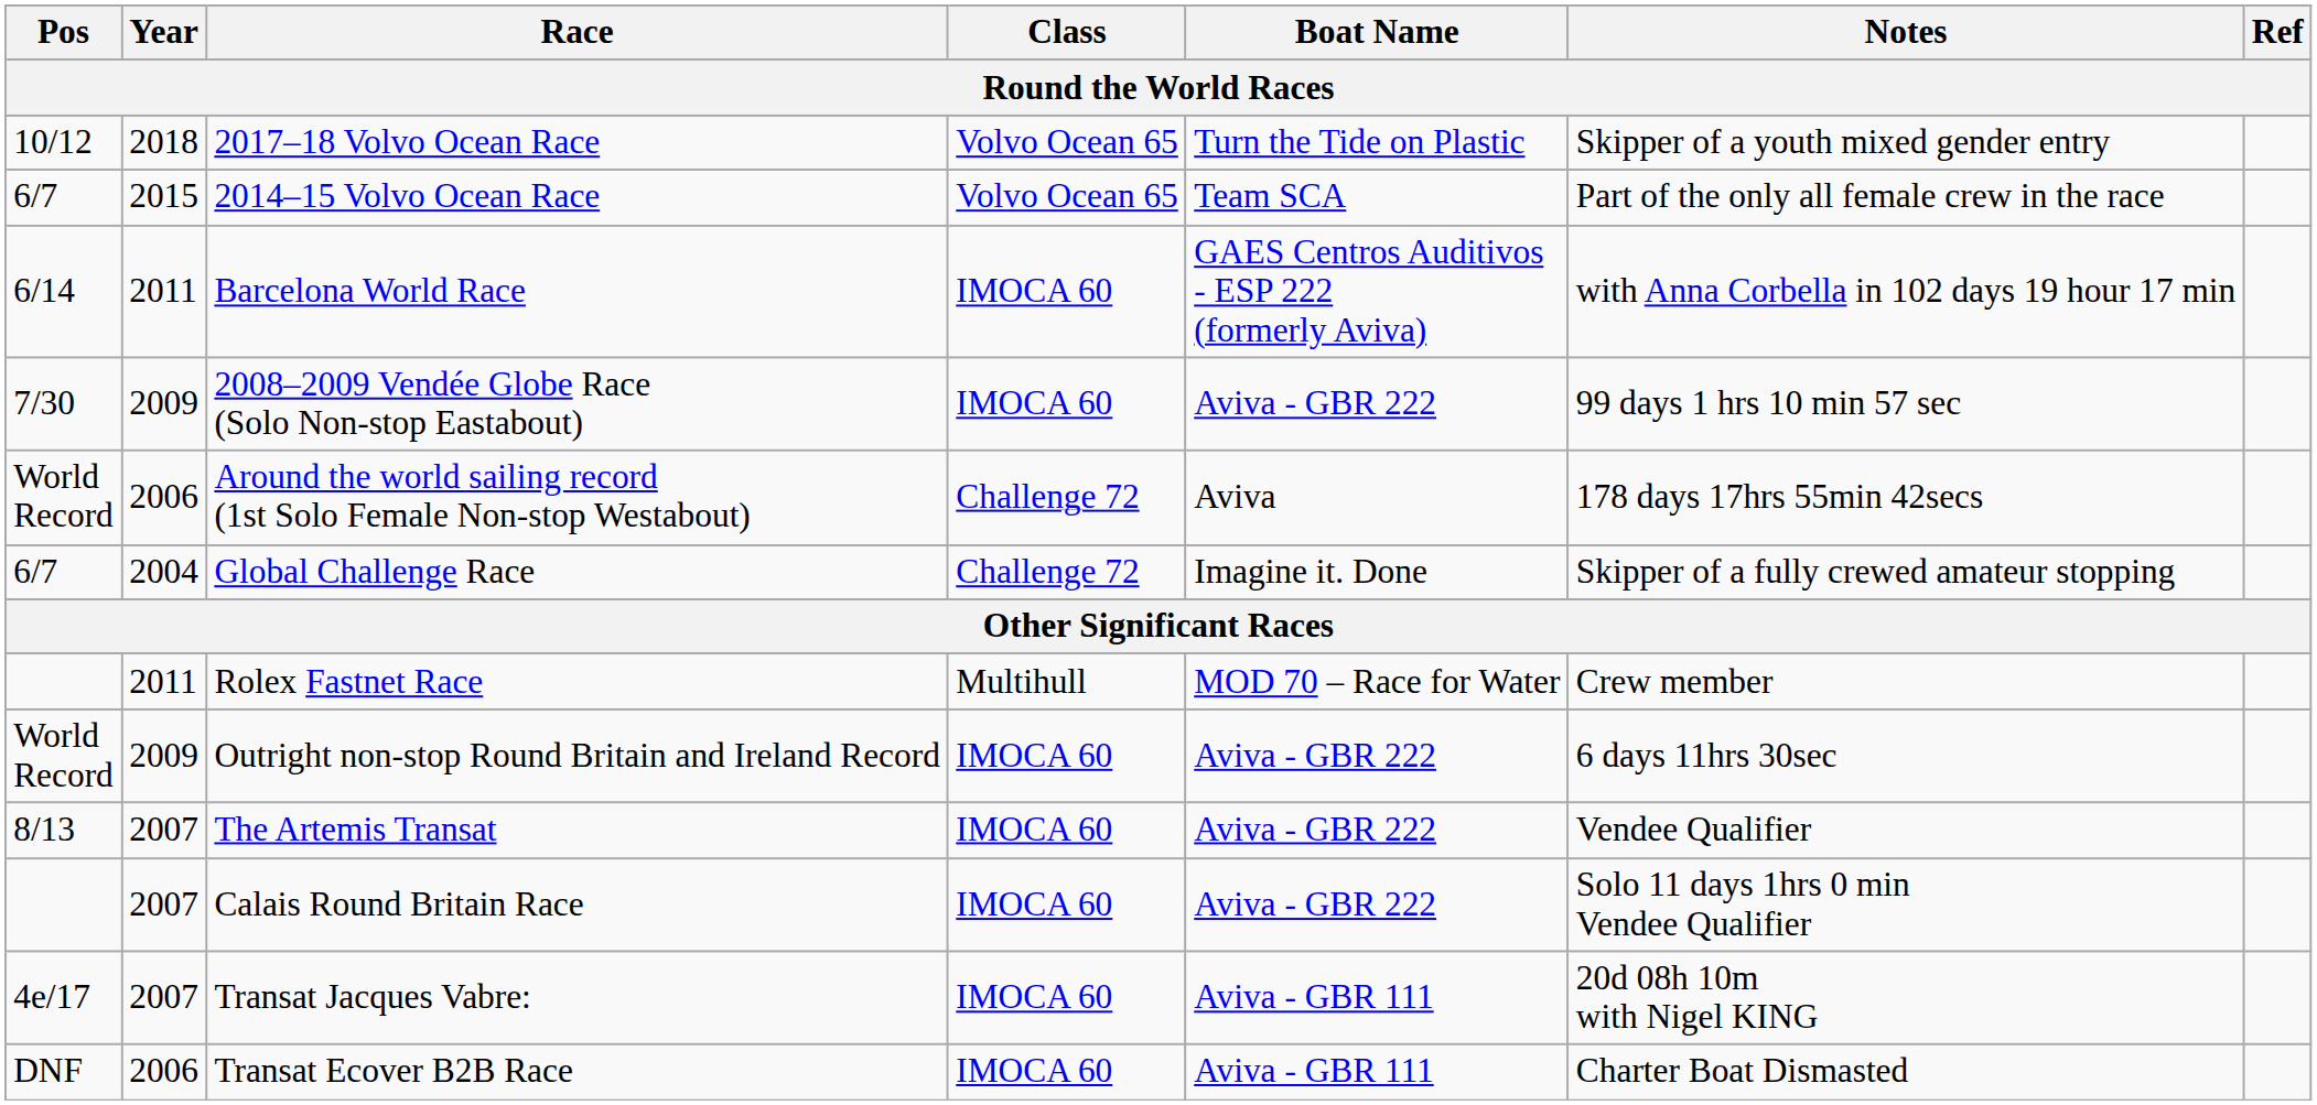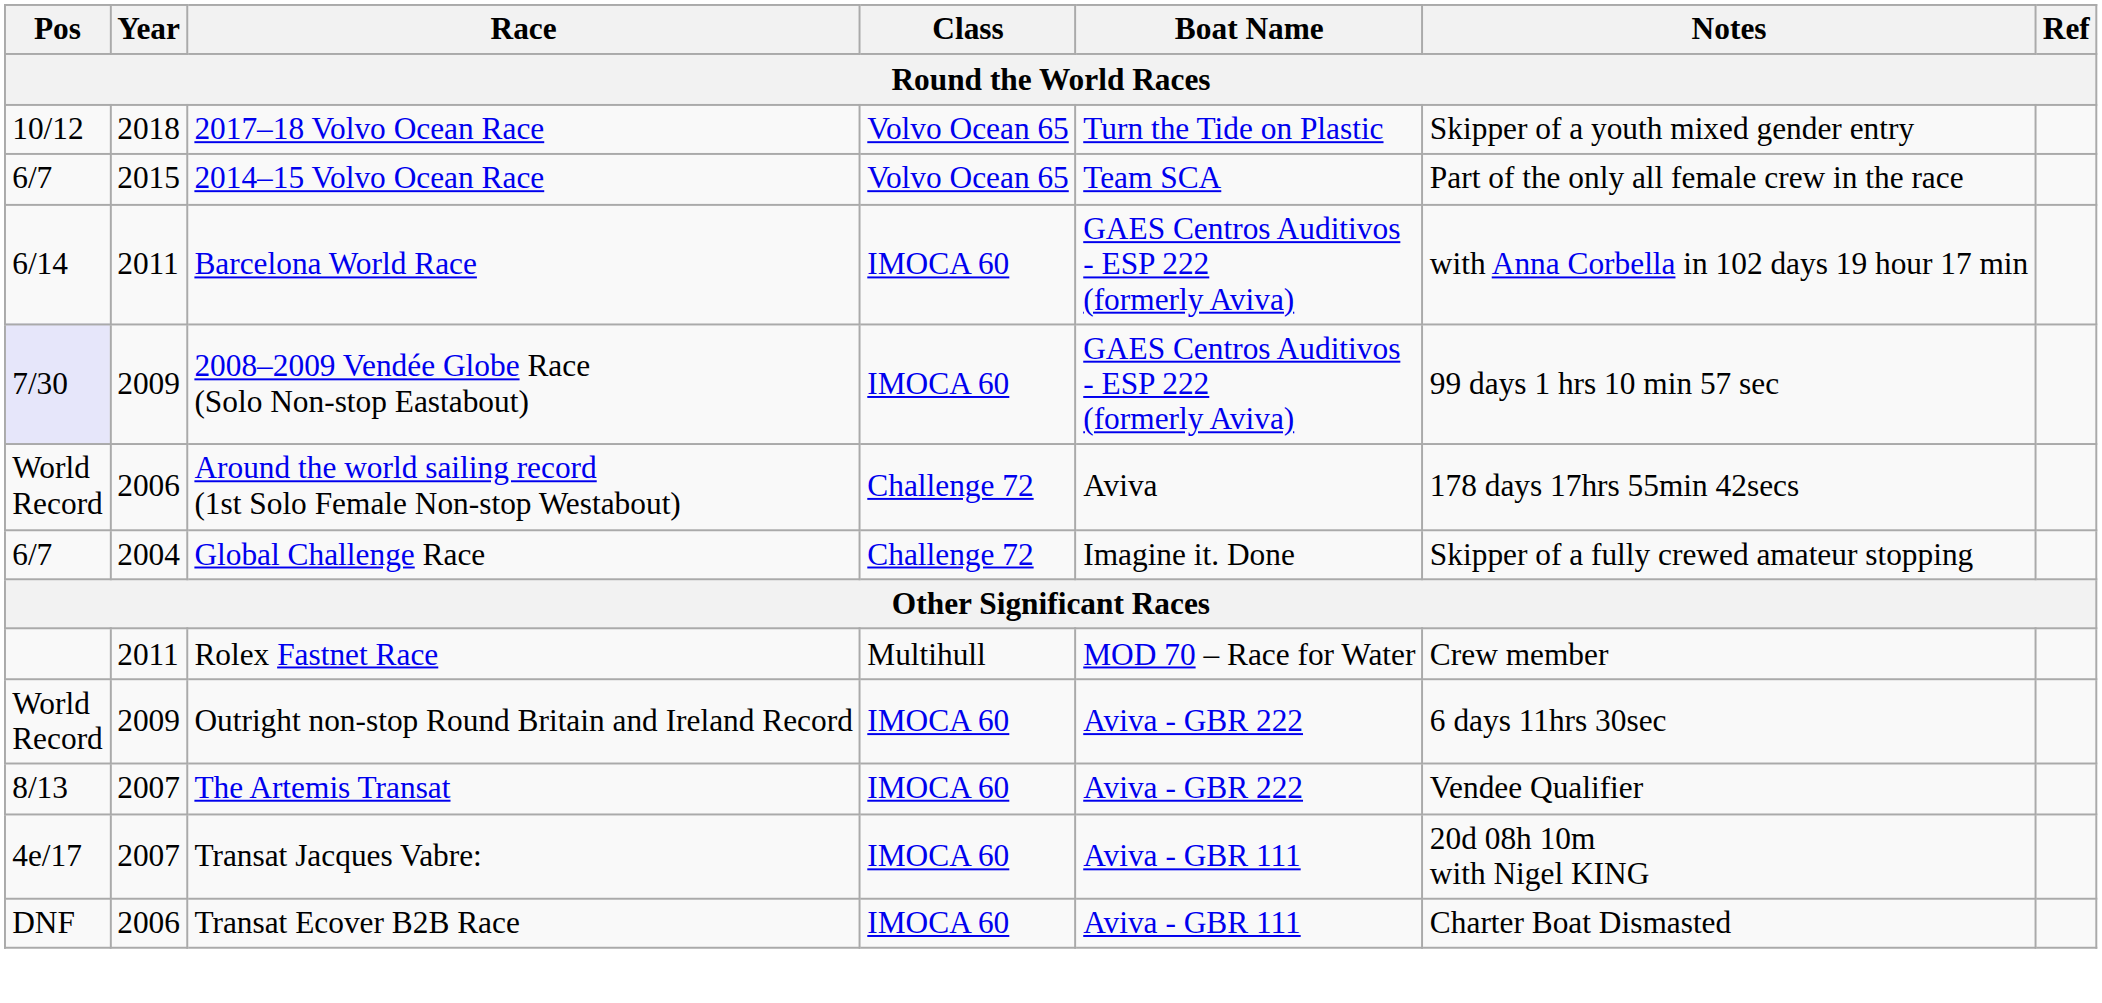 <table class="wikitable sortable">
 <tr>
 <th>Pos</th>
 <th>Year</th>
 <th>Race</th>
 <th>Class</th>
 <th>Boat Name</th>
 <th>Notes</th>
 <th>Ref</th>
 </tr>
 <tr>
 <th colspan = 7><strong>Round the World Races</strong></th>
 </tr>
 <tr>
 <td>10/12</td>
 <td>2018</td>
 <td><a href='#'>2017–18 Volvo Ocean Race</a></td>
 <td><a href='#'>Volvo Ocean 65</a></td>
 <td><a href='#'>Turn the Tide on Plastic</a></td>
 <td>Skipper of a youth mixed gender entry</td>
 <td></td>
 </tr>
 <tr>
 <td>6/7</td>
 <td>2015</td>
 <td><a href='#'>2014–15 Volvo Ocean Race</a></td>
 <td><a href='#'>Volvo Ocean 65</a></td>
 <td><a href='#'>Team SCA</a></td>
 <td>Part of the only all female crew in the race</td>
 <td></td>
 </tr>
 <tr>
 <td>6/14</td>
 <td>2011</td>
 <td><a href='#'>Barcelona World Race</a></td>
 <td><a href='#'>IMOCA 60</a></td>
 <td><a href='#'>GAES Centros Auditivos <br>- ESP 222<br>(formerly Aviva)</a></td>
 <td>with <a href='#'>Anna Corbella</a> in 102 days 19 hour 17 min</td>
 <td></td>
 </tr>
 <tr>
-<td>7/30</td>
+<td style="background: lavender;">7/30</td>
 <td>2009</td>
 <td><a href='#'>2008–2009 Vendée Globe</a> Race<br>(Solo Non-stop Eastabout)</td>
 <td><a href='#'>IMOCA 60</a></td>
-<td><a href='#'>Aviva - GBR 222</a></td>
+<td><a href='#'>GAES Centros Auditivos <br>- ESP 222<br>(formerly Aviva)</a></td>
 <td>99 days 1 hrs 10 min 57 sec</td>
 <td></td>
 </tr>
 <tr>
 <td>World<br>Record</td>
 <td>2006</td>
 <td><a href='#'>Around the world sailing record</a> <br>(1st Solo Female Non-stop Westabout)</td>
 <td><a href='#'>Challenge 72</a></td>
 <td>Aviva</td>
 <td>178 days 17hrs 55min 42secs</td>
 <td></td>
 </tr>
 <tr>
 <td>6/7</td>
 <td>2004</td>
 <td><a href='#'>Global Challenge</a> Race</td>
 <td><a href='#'>Challenge 72</a></td>
 <td>Imagine it. Done</td>
 <td>Skipper of a fully crewed amateur stopping</td>
 <td></td>
 </tr>
 <tr>
 <th colspan = 7><strong>Other Significant Races</strong></th>
 </tr>
 <tr>
 <td></td>
 <td>2011</td>
 <td>Rolex <a href='#'>Fastnet Race</a></td>
 <td>Multihull</td>
 <td><a href='#'>MOD 70</a> – Race for Water</td>
 <td>Crew member</td>
 <td></td>
 </tr>
 <tr>
 <td>World<br>Record</td>
 <td>2009</td>
 <td>Outright non-stop Round Britain and Ireland Record</td>
 <td><a href='#'>IMOCA 60</a></td>
 <td><a href='#'>Aviva - GBR 222</a></td>
 <td>6 days 11hrs 30sec</td>
 <td></td>
 </tr>
 <tr>
 <td>8/13</td>
 <td>2007</td>
 <td><a href='#'>The Artemis Transat</a></td>
 <td><a href='#'>IMOCA 60</a></td>
 <td><a href='#'>Aviva - GBR 222</a></td>
 <td>Vendee Qualifier</td>
 <td></td>
 </tr>
 <tr>
-<td></td>
-<td>2007</td>
-<td>Calais Round Britain Race</td>
-<td><a href='#'>IMOCA 60</a></td>
-<td><a href='#'>Aviva - GBR 222</a></td>
-<td>Solo 11 days 1hrs 0 min <br>Vendee Qualifier</td>
-<td></td>
-</tr>
-<tr>
 <td>4e/17</td>
 <td>2007</td>
 <td>Transat Jacques Vabre:</td>
 <td><a href='#'>IMOCA 60</a></td>
 <td><a href='#'>Aviva - GBR 111</a></td>
 <td>20d 08h 10m <br> with Nigel KING</td>
 <td></td>
 </tr>
 <tr>
 <td>DNF</td>
 <td>2006</td>
 <td>Transat Ecover B2B Race</td>
 <td><a href='#'>IMOCA 60</a></td>
 <td><a href='#'>Aviva - GBR 111</a></td>
 <td>Charter Boat Dismasted</td>
 <td></td>
 </tr>
 </table>
